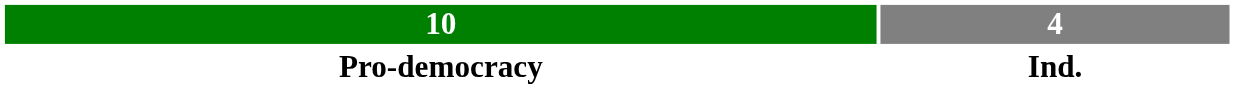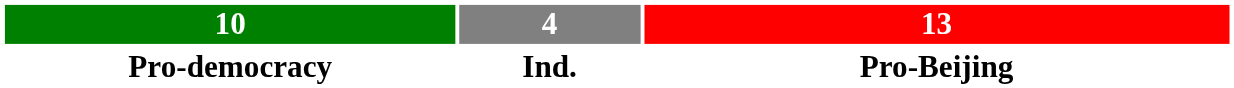 <table style="width:50%; text-align:center;">
 <tr style="color:white;">
 <td style="background:green; width:37.0%;"><strong>10</strong></td>
 <td style="background:gray; width:14.8%;"><strong>4</strong></td>
+<td style="background:red; width:48.1%;"><strong>13</strong></td>
 </tr>
 <tr>
 <td><span><strong>Pro-democracy</strong></span></td>
 <td><span><strong>Ind.</strong></span></td>
+<td><span><strong>Pro-Beijing</strong></span></td>
 </tr>
 </table>
